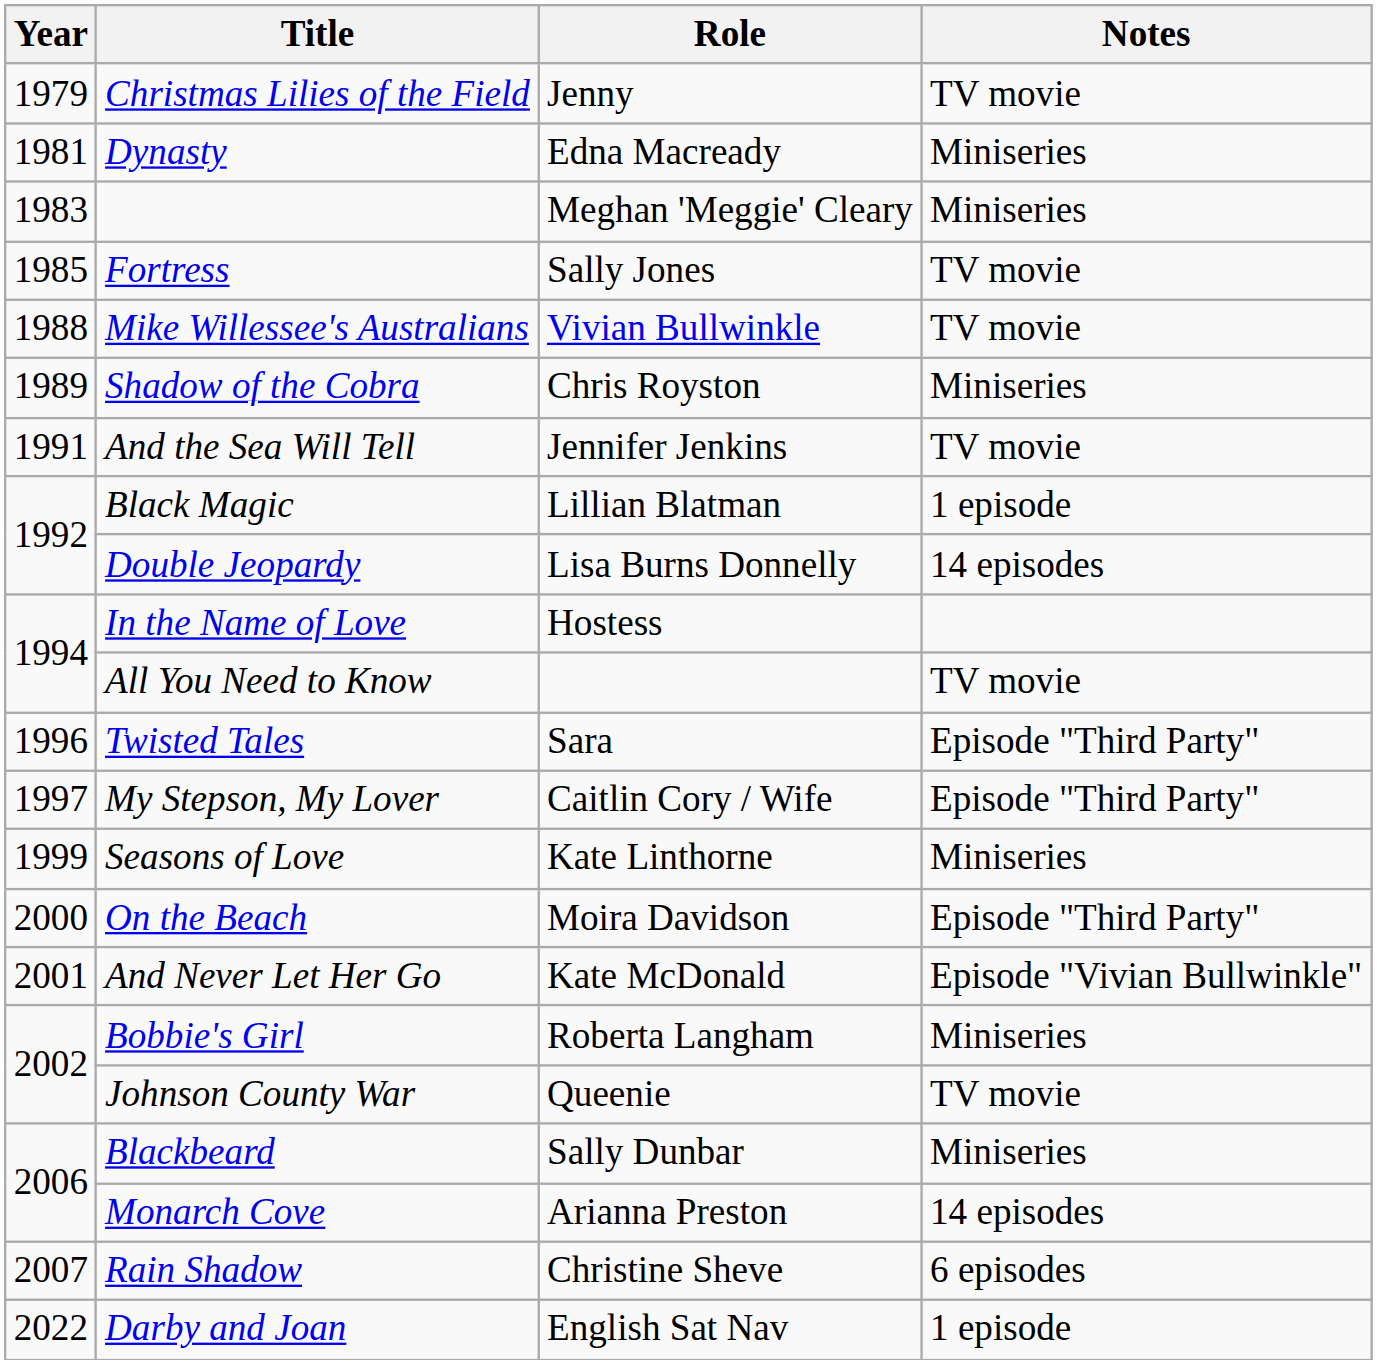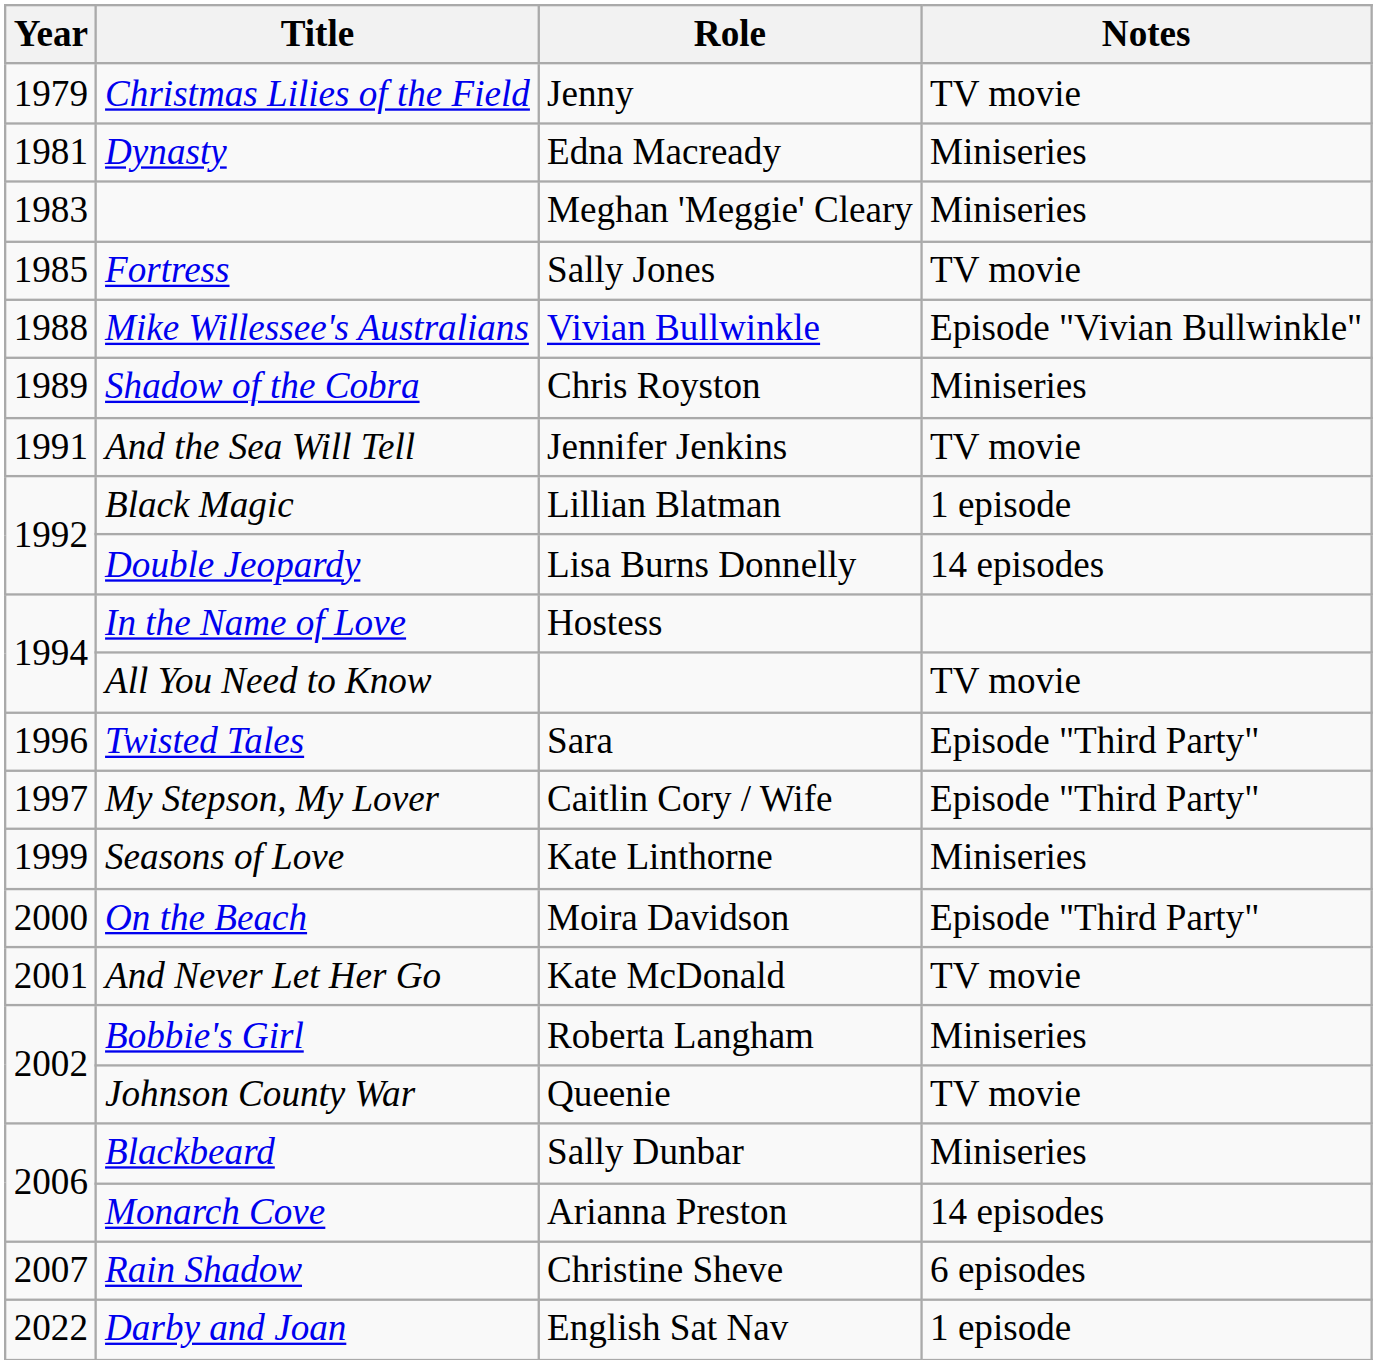 <table class="wikitable">
 <tr>
 <th>Year</th>
 <th>Title</th>
 <th>Role</th>
 <th>Notes</th>
 </tr>
 <tr>
 <td>1979</td>
 <td><em><a href='#'>Christmas Lilies of the Field</a></em></td>
 <td>Jenny</td>
 <td>TV movie</td>
 </tr>
 <tr>
 <td>1981</td>
 <td><em><a href='#'>Dynasty</a></em></td>
 <td>Edna Macready</td>
 <td>Miniseries</td>
 </tr>
 <tr>
 <td>1983</td>
 <td><em></em></td>
 <td>Meghan 'Meggie' Cleary</td>
 <td>Miniseries</td>
 </tr>
 <tr>
 <td>1985</td>
 <td><em><a href='#'>Fortress</a></em></td>
 <td>Sally Jones</td>
 <td>TV movie</td>
 </tr>
 <tr>
 <td>1988</td>
 <td><em><a href='#'>Mike Willessee's Australians</a></em></td>
 <td><a href='#'>Vivian Bullwinkle</a></td>
-<td>TV movie</td>
+<td>Episode "Vivian Bullwinkle"</td>
 </tr>
 <tr>
 <td>1989</td>
 <td><em><a href='#'>Shadow of the Cobra</a></em></td>
 <td>Chris Royston</td>
 <td>Miniseries</td>
 </tr>
 <tr>
 <td>1991</td>
 <td><em>And the Sea Will Tell</em></td>
 <td>Jennifer Jenkins</td>
 <td>TV movie</td>
 </tr>
 <tr>
 <td rowspan=2>1992</td>
 <td><em>Black Magic</em></td>
 <td>Lillian Blatman</td>
 <td>1 episode</td>
 </tr>
 <tr>
 <td><em><a href='#'>Double Jeopardy</a></em></td>
 <td>Lisa Burns Donnelly</td>
 <td>14 episodes</td>
 </tr>
 <tr>
 <td rowspan=2>1994</td>
 <td><em><a href='#'>In the Name of Love</a></em></td>
 <td>Hostess</td>
 <td></td>
 </tr>
 <tr>
 <td><em>All You Need to Know</em></td>
 <td></td>
 <td>TV movie</td>
 </tr>
 <tr>
 <td>1996</td>
 <td><em><a href='#'>Twisted Tales</a></em></td>
 <td>Sara</td>
 <td>Episode "Third Party"</td>
 </tr>
 <tr>
 <td>1997</td>
 <td><em>My Stepson, My Lover</em></td>
 <td>Caitlin Cory / Wife</td>
 <td>Episode "Third Party"</td>
 </tr>
 <tr>
 <td>1999</td>
 <td><em>Seasons of Love</em></td>
 <td>Kate Linthorne</td>
 <td>Miniseries</td>
 </tr>
 <tr>
 <td>2000</td>
 <td><em><a href='#'>On the Beach</a></em></td>
 <td>Moira Davidson</td>
 <td>Episode "Third Party"</td>
 </tr>
 <tr>
 <td>2001</td>
 <td><em>And Never Let Her Go</em></td>
 <td>Kate McDonald</td>
-<td>Episode "Vivian Bullwinkle"</td>
+<td>TV movie</td>
 </tr>
 <tr>
 <td rowspan=2>2002</td>
 <td><em><a href='#'>Bobbie's Girl</a></em></td>
 <td>Roberta Langham</td>
 <td>Miniseries</td>
 </tr>
 <tr>
 <td><em>Johnson County War</em></td>
 <td>Queenie</td>
 <td>TV movie</td>
 </tr>
 <tr>
 <td rowspan=2>2006</td>
 <td><em><a href='#'>Blackbeard</a></em></td>
 <td>Sally Dunbar</td>
 <td>Miniseries</td>
 </tr>
 <tr>
 <td><em><a href='#'>Monarch Cove</a></em></td>
 <td>Arianna Preston</td>
 <td>14 episodes</td>
 </tr>
 <tr>
 <td>2007</td>
 <td><em><a href='#'>Rain Shadow</a></em></td>
 <td>Christine Sheve</td>
 <td>6 episodes</td>
 </tr>
 <tr>
 <td>2022</td>
 <td><em><a href='#'>Darby and Joan</a></em></td>
 <td>English Sat Nav</td>
 <td>1 episode</td>
 </tr>
 </table>
